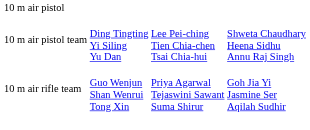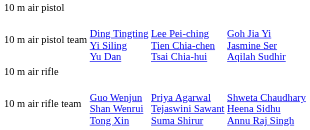 <table>
 <tr>
 <td>10 m air pistol</td>
 <td></td>
 <td></td>
 <td></td>
 </tr>
 <tr>
 <td>10 m air pistol team</td>
 <td><br><a href='#'>Ding Tingting</a><br><a href='#'>Yi Siling</a><br><a href='#'>Yu Dan</a></td>
 <td><br><a href='#'>Lee Pei-ching</a><br><a href='#'>Tien Chia-chen</a><br><a href='#'>Tsai Chia-hui</a></td>
-<td><br><a href='#'>Shweta Chaudhary</a><br><a href='#'>Heena Sidhu</a><br><a href='#'>Annu Raj Singh</a></td>
+<td><br><a href='#'>Goh Jia Yi</a><br><a href='#'>Jasmine Ser</a><br><a href='#'>Aqilah Sudhir</a></td>
+</tr>
+<tr>
+<td>10 m air rifle</td>
+<td></td>
+<td></td>
+<td></td>
 </tr>
 <tr>
 <td>10 m air rifle team</td>
 <td><br><a href='#'>Guo Wenjun</a><br><a href='#'>Shan Wenrui</a><br><a href='#'>Tong Xin</a></td>
 <td><br><a href='#'>Priya Agarwal</a><br><a href='#'>Tejaswini Sawant</a><br><a href='#'>Suma Shirur</a></td>
-<td><br><a href='#'>Goh Jia Yi</a><br><a href='#'>Jasmine Ser</a><br><a href='#'>Aqilah Sudhir</a></td>
+<td><br><a href='#'>Shweta Chaudhary</a><br><a href='#'>Heena Sidhu</a><br><a href='#'>Annu Raj Singh</a></td>
 </tr>
 </table>
